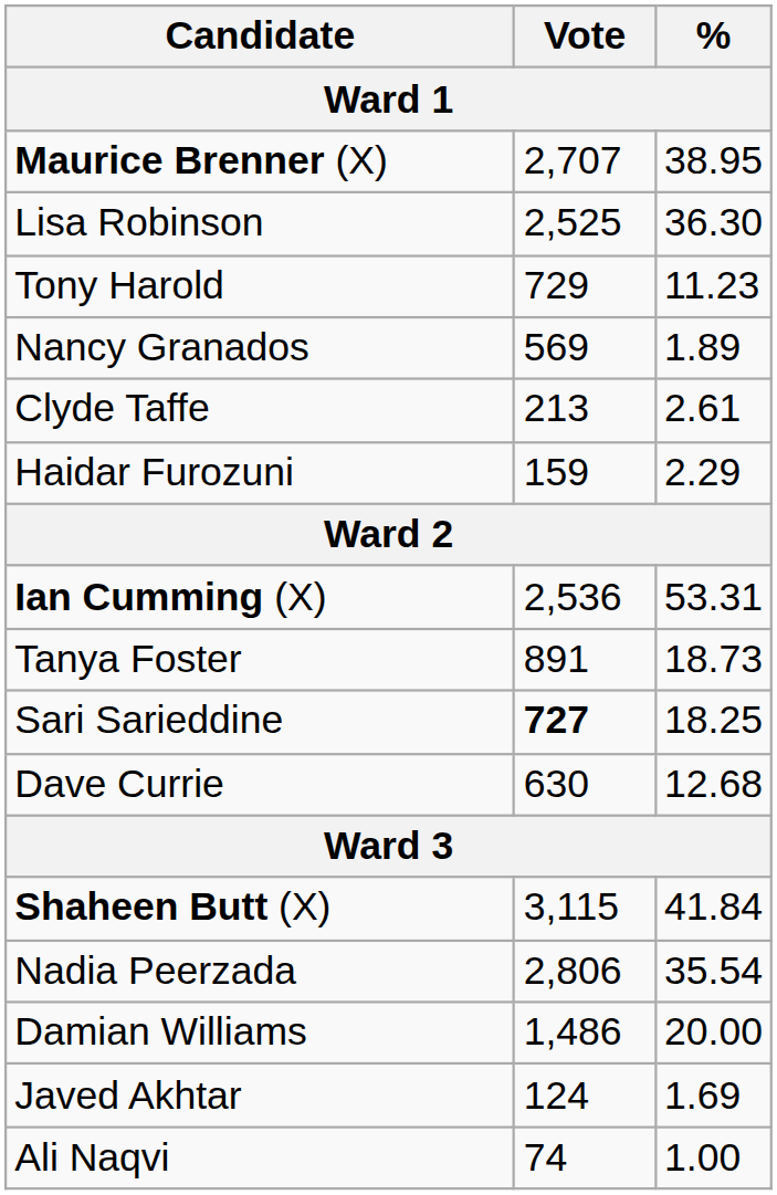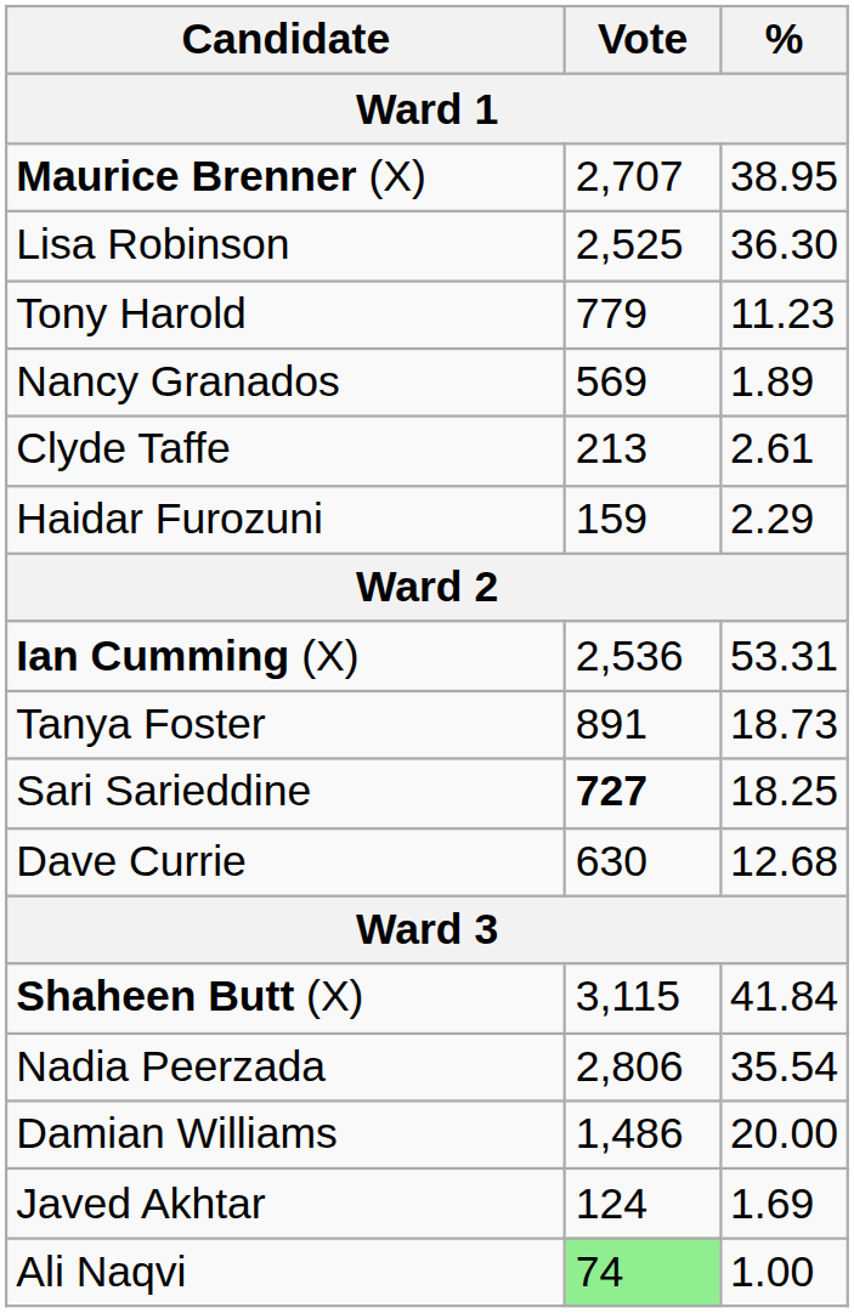 <table class="wikitable">
 <tr>
 <th bgcolor="#DDDDFF" width="200px">Candidate</th>
 <th bgcolor="#DDDDFF" width="50px">Vote</th>
 <th bgcolor="#DDDDFF" width="30px">%</th>
 </tr>
 <tr>
 <th colspan="3">Ward 1</th>
 </tr>
 <tr>
 <td><strong>Maurice Brenner</strong> (X)</td>
 <td>2,707</td>
 <td>38.95</td>
 </tr>
 <tr>
 <td>Lisa Robinson</td>
 <td>2,525</td>
 <td>36.30</td>
 </tr>
 <tr>
 <td>Tony Harold</td>
-<td>729</td>
+<td>779</td>
 <td>11.23</td>
 </tr>
 <tr>
 <td>Nancy Granados</td>
 <td>569</td>
 <td>1.89</td>
 </tr>
 <tr>
 <td>Clyde Taffe</td>
 <td>213</td>
 <td>2.61</td>
 </tr>
 <tr>
 <td>Haidar Furozuni</td>
 <td>159</td>
 <td>2.29</td>
 </tr>
 <tr>
 <th colspan="3">Ward 2</th>
 </tr>
 <tr>
 <td><strong>Ian Cumming</strong> (X)</td>
 <td>2,536</td>
 <td>53.31</td>
 </tr>
 <tr>
 <td>Tanya Foster</td>
 <td>891</td>
 <td>18.73</td>
 </tr>
 <tr>
 <td>Sari Sarieddine</td>
 <td><strong>727</strong></td>
 <td>18.25</td>
 </tr>
 <tr>
 <td>Dave Currie</td>
 <td>630</td>
 <td>12.68</td>
 </tr>
 <tr>
 <th colspan="3">Ward 3</th>
 </tr>
 <tr>
 <td><strong>Shaheen Butt</strong> (X)</td>
 <td>3,115</td>
 <td>41.84</td>
 </tr>
 <tr>
 <td>Nadia Peerzada</td>
 <td>2,806</td>
 <td>35.54</td>
 </tr>
 <tr>
 <td>Damian Williams</td>
 <td>1,486</td>
 <td>20.00</td>
 </tr>
 <tr>
 <td>Javed Akhtar</td>
 <td>124</td>
 <td>1.69</td>
 </tr>
 <tr>
 <td>Ali Naqvi</td>
-<td>74</td>
+<td style="background: lightgreen;">74</td>
 <td>1.00</td>
 </tr>
 </table>
